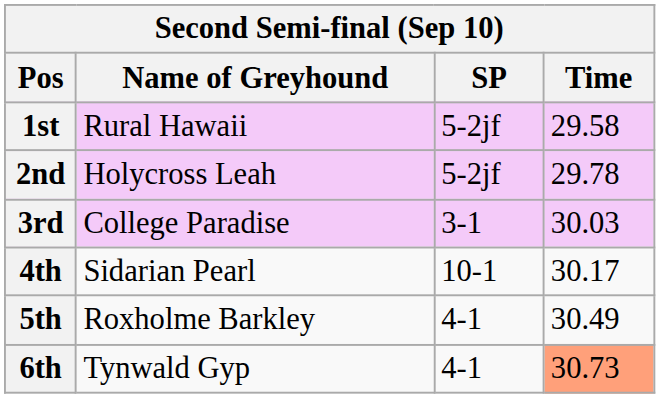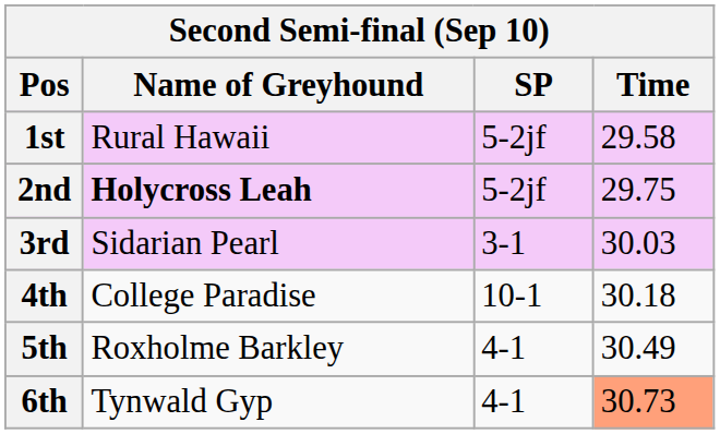 <table class="wikitable">
 <tr>
 <th colspan="6">Second Semi-final (Sep 10)</th>
 </tr>
 <tr>
 <th width=30>Pos</th>
 <th width=180>Name of Greyhound</th>
 <th width=50>SP</th>
 <th width=50>Time</th>
 </tr>
 <tr style="background: #f4caf9;">
 <th>1st</th>
 <td>Rural Hawaii</td>
 <td>5-2jf</td>
 <td>29.58</td>
 </tr>
 <tr style="background: #f4caf9;">
 <th>2nd</th>
-<td>Holycross Leah</td>
+<td><strong>Holycross Leah</strong></td>
 <td>5-2jf</td>
-<td>29.78</td>
+<td>29.75</td>
 </tr>
 <tr style="background: #f4caf9;">
 <th>3rd</th>
-<td>College Paradise</td>
+<td>Sidarian Pearl</td>
 <td>3-1</td>
 <td>30.03</td>
 </tr>
 <tr>
 <th>4th</th>
-<td>Sidarian Pearl</td>
+<td>College Paradise</td>
 <td>10-1</td>
-<td>30.17</td>
+<td>30.18</td>
 </tr>
 <tr>
 <th>5th</th>
 <td>Roxholme Barkley</td>
 <td>4-1</td>
 <td>30.49</td>
 </tr>
 <tr>
 <th>6th</th>
 <td>Tynwald Gyp</td>
 <td>4-1</td>
 <td style="background: lightsalmon;">30.73</td>
 </tr>
 </table>
